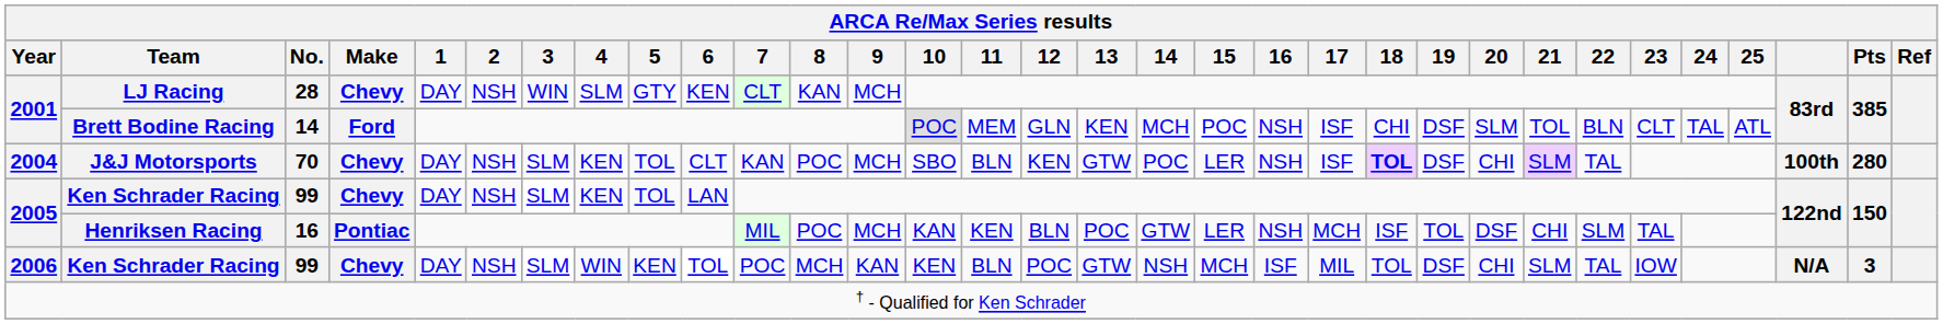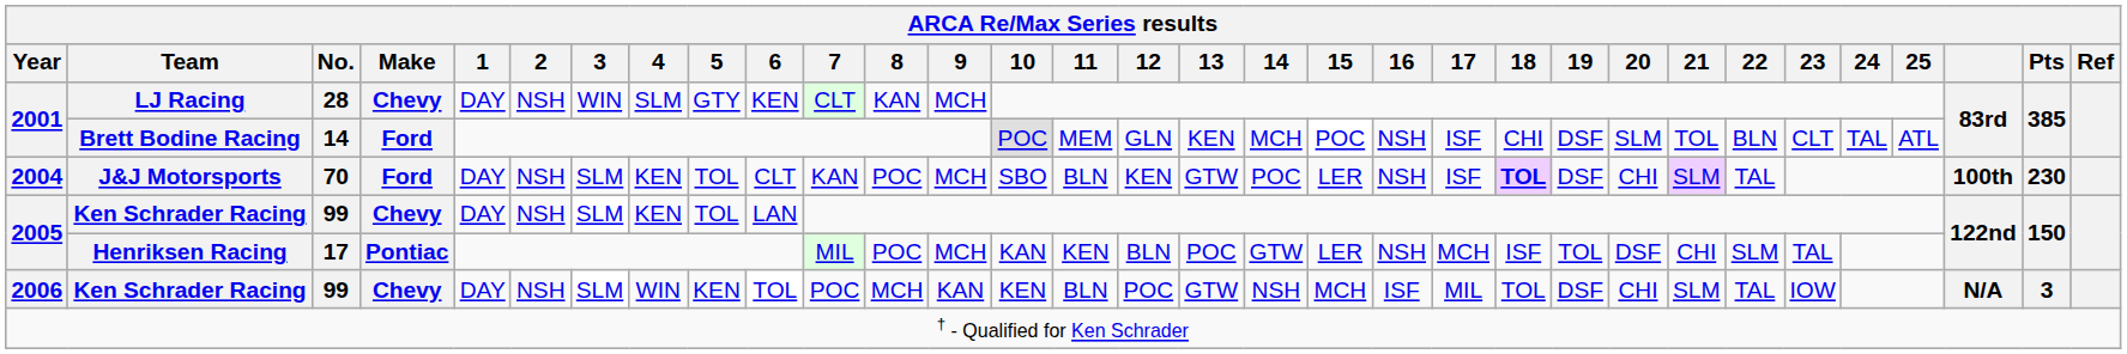 <table class="wikitable" style="text-align:center; font-size:75%">
 <tr>
 <th colspan=32><a href='#'>ARCA Re/Max Series</a> results</th>
 </tr>
 <tr>
 <th>Year</th>
 <th>Team</th>
 <th>No.</th>
 <th>Make</th>
 <th>1</th>
 <th>2</th>
 <th>3</th>
 <th>4</th>
 <th>5</th>
 <th>6</th>
 <th>7</th>
 <th>8</th>
 <th>9</th>
 <th>10</th>
 <th>11</th>
 <th>12</th>
 <th>13</th>
 <th>14</th>
 <th>15</th>
 <th>16</th>
 <th>17</th>
 <th>18</th>
 <th>19</th>
 <th>20</th>
 <th>21</th>
 <th>22</th>
 <th>23</th>
 <th>24</th>
 <th>25</th>
 <th></th>
 <th>Pts</th>
 <th>Ref</th>
 </tr>
 <tr>
 <th rowspan=2><a href='#'>2001</a></th>
 <th><a href='#'>LJ Racing</a></th>
 <th>28</th>
 <th><a href='#'>Chevy</a></th>
 <td><a href='#'>DAY</a></td>
 <td><a href='#'>NSH</a></td>
 <td><a href='#'>WIN</a></td>
 <td><a href='#'>SLM</a></td>
 <td><a href='#'>GTY</a></td>
 <td><a href='#'>KEN</a></td>
 <td style="background:#DFFFDF;"><a href='#'>CLT</a><br></td>
 <td><a href='#'>KAN</a></td>
 <td><a href='#'>MCH</a></td>
 <td colspan=16></td>
 <th rowspan=2>83rd</th>
 <th rowspan=2>385</th>
 <th rowspan=2></th>
 </tr>
 <tr>
 <th><a href='#'>Brett Bodine Racing</a></th>
 <th>14</th>
 <th><a href='#'>Ford</a></th>
 <td colspan=9></td>
 <td style="background:#DFDFDF;"><a href='#'>POC</a><br></td>
 <td><a href='#'>MEM</a></td>
 <td><a href='#'>GLN</a></td>
 <td><a href='#'>KEN</a></td>
 <td><a href='#'>MCH</a></td>
 <td style="background:#FFFFFF;"><a href='#'>POC</a><br></td>
 <td><a href='#'>NSH</a></td>
 <td><a href='#'>ISF</a></td>
 <td><a href='#'>CHI</a></td>
 <td><a href='#'>DSF</a></td>
 <td><a href='#'>SLM</a></td>
 <td><a href='#'>TOL</a></td>
 <td><a href='#'>BLN</a></td>
 <td><a href='#'>CLT</a></td>
 <td><a href='#'>TAL</a></td>
 <td><a href='#'>ATL</a></td>
 </tr>
 <tr>
 <th><a href='#'>2004</a></th>
 <th><a href='#'>J&J Motorsports</a></th>
 <th>70</th>
-<th><a href='#'>Chevy</a></th>
+<th><a href='#'>Ford</a></th>
 <td><a href='#'>DAY</a></td>
 <td><a href='#'>NSH</a></td>
 <td><a href='#'>SLM</a></td>
 <td><a href='#'>KEN</a></td>
 <td><a href='#'>TOL</a></td>
 <td><a href='#'>CLT</a></td>
 <td><a href='#'>KAN</a></td>
 <td><a href='#'>POC</a></td>
 <td><a href='#'>MCH</a></td>
 <td><a href='#'>SBO</a></td>
 <td><a href='#'>BLN</a></td>
 <td><a href='#'>KEN</a></td>
 <td><a href='#'>GTW</a></td>
 <td><a href='#'>POC</a></td>
 <td><a href='#'>LER</a></td>
 <td><a href='#'>NSH</a></td>
 <td><a href='#'>ISF</a></td>
 <td style="background:#EFCFFF;"><strong><a href='#'>TOL</a></strong><br></td>
 <td><a href='#'>DSF</a></td>
 <td><a href='#'>CHI</a></td>
 <td style="background:#EFCFFF;"><a href='#'>SLM</a><br></td>
 <td><a href='#'>TAL</a></td>
 <td colspan=3></td>
 <th>100th</th>
-<th>280</th>
+<th>230</th>
 <th></th>
 </tr>
 <tr>
 <th rowspan=2><a href='#'>2005</a></th>
 <th><a href='#'>Ken Schrader Racing</a></th>
 <th>99</th>
 <th><a href='#'>Chevy</a></th>
 <td><a href='#'>DAY</a></td>
 <td><a href='#'>NSH</a></td>
 <td style="background:#FFFFFF;"><a href='#'>SLM</a><br></td>
 <td><a href='#'>KEN</a></td>
 <td><a href='#'>TOL</a></td>
 <td><a href='#'>LAN</a></td>
 <td colspan=19></td>
 <th rowspan=2>122nd</th>
 <th rowspan=2>150</th>
 <th rowspan=2></th>
 </tr>
 <tr>
 <th><a href='#'>Henriksen Racing</a></th>
-<th>16</th>
+<th>17</th>
 <th><a href='#'>Pontiac</a></th>
 <td colspan=6></td>
 <td style="background:#DFFFDF;"><a href='#'>MIL</a><br></td>
 <td><a href='#'>POC</a></td>
 <td><a href='#'>MCH</a></td>
 <td><a href='#'>KAN</a></td>
 <td><a href='#'>KEN</a></td>
 <td><a href='#'>BLN</a></td>
 <td><a href='#'>POC</a></td>
 <td><a href='#'>GTW</a></td>
 <td><a href='#'>LER</a></td>
 <td><a href='#'>NSH</a></td>
 <td><a href='#'>MCH</a></td>
 <td><a href='#'>ISF</a></td>
 <td><a href='#'>TOL</a></td>
 <td><a href='#'>DSF</a></td>
 <td><a href='#'>CHI</a></td>
 <td><a href='#'>SLM</a></td>
 <td><a href='#'>TAL</a></td>
 <td colspan=2></td>
 </tr>
 <tr>
 <th><a href='#'>2006</a></th>
 <th><a href='#'>Ken Schrader Racing</a></th>
 <th>99</th>
 <th><a href='#'>Chevy</a></th>
 <td><a href='#'>DAY</a></td>
 <td><a href='#'>NSH</a></td>
 <td style="background:#FFFFFF;"><a href='#'>SLM</a><br></td>
 <td><a href='#'>WIN</a></td>
 <td><a href='#'>KEN</a></td>
 <td style="background:#FFFFFF;"><a href='#'>TOL</a><br></td>
 <td><a href='#'>POC</a></td>
 <td><a href='#'>MCH</a></td>
 <td><a href='#'>KAN</a></td>
 <td><a href='#'>KEN</a></td>
 <td><a href='#'>BLN</a></td>
 <td><a href='#'>POC</a></td>
 <td><a href='#'>GTW</a></td>
 <td><a href='#'>NSH</a></td>
 <td><a href='#'>MCH</a></td>
 <td><a href='#'>ISF</a></td>
 <td><a href='#'>MIL</a></td>
 <td><a href='#'>TOL</a></td>
 <td><a href='#'>DSF</a></td>
 <td><a href='#'>CHI</a></td>
 <td><a href='#'>SLM</a></td>
 <td><a href='#'>TAL</a></td>
 <td><a href='#'>IOW</a></td>
 <td colspan=2></td>
 <th>N/A</th>
 <th>3</th>
 <th></th>
 </tr>
 <tr>
 <td colspan=32><small><sup>†</sup> - Qualified for <a href='#'>Ken Schrader</a></small></td>
 </tr>
 </table>
